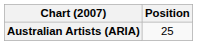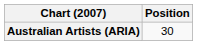 <table class="wikitable plainrowheaders" style="text-align:center">
 <tr>
 <th scope="col">Chart (2007)</th>
 <th scope="col">Position</th>
 </tr>
 <tr>
 <th scope="row">Australian Artists (ARIA)</th>
-<td>25</td>
+<td>30</td>
 </tr>
 </table>
